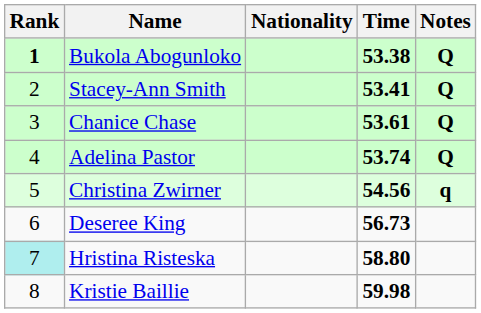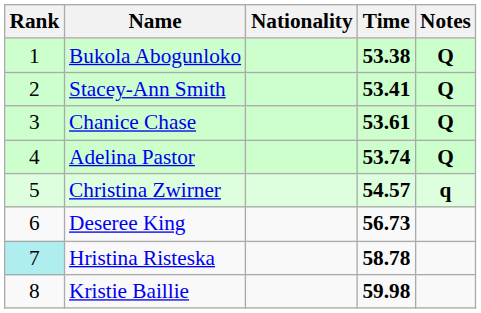 <table class="wikitable sortable" style="text-align:center">
 <tr>
 <th>Rank</th>
 <th>Name</th>
 <th>Nationality</th>
 <th>Time</th>
 <th>Notes</th>
 </tr>
 <tr bgcolor=ccffcc>
-<td><strong>1</strong></td>
+<td>1</td>
 <td align=left><a href='#'>Bukola Abogunloko</a></td>
 <td align=left></td>
 <td><strong>53.38</strong></td>
 <td><strong>Q</strong></td>
 </tr>
 <tr bgcolor=ccffcc>
 <td>2</td>
 <td align=left><a href='#'>Stacey-Ann Smith</a></td>
 <td align=left></td>
 <td><strong>53.41</strong></td>
 <td><strong>Q</strong></td>
 </tr>
 <tr bgcolor=ccffcc>
 <td>3</td>
 <td align=left><a href='#'>Chanice Chase</a></td>
 <td align=left></td>
 <td><strong>53.61</strong></td>
 <td><strong>Q</strong></td>
 </tr>
 <tr bgcolor=ccffcc>
 <td>4</td>
 <td align=left><a href='#'>Adelina Pastor</a></td>
 <td align=left></td>
 <td><strong>53.74</strong></td>
 <td><strong>Q</strong></td>
 </tr>
 <tr bgcolor=ddffdd>
 <td>5</td>
 <td align=left><a href='#'>Christina Zwirner</a></td>
 <td align=left></td>
-<td><strong>54.56</strong></td>
+<td><strong>54.57</strong></td>
 <td><strong>q</strong></td>
 </tr>
 <tr>
 <td>6</td>
 <td align=left><a href='#'>Deseree King</a></td>
 <td align=left></td>
 <td><strong>56.73</strong></td>
 <td></td>
 </tr>
 <tr>
 <td style="background: paleturquoise;">7</td>
 <td align=left><a href='#'>Hristina Risteska</a></td>
 <td align=left></td>
-<td><strong>58.80</strong></td>
+<td><strong>58.78</strong></td>
 <td></td>
 </tr>
 <tr>
 <td>8</td>
 <td align=left><a href='#'>Kristie Baillie</a></td>
 <td align=left></td>
 <td><strong>59.98</strong></td>
 <td></td>
 </tr>
 </table>
